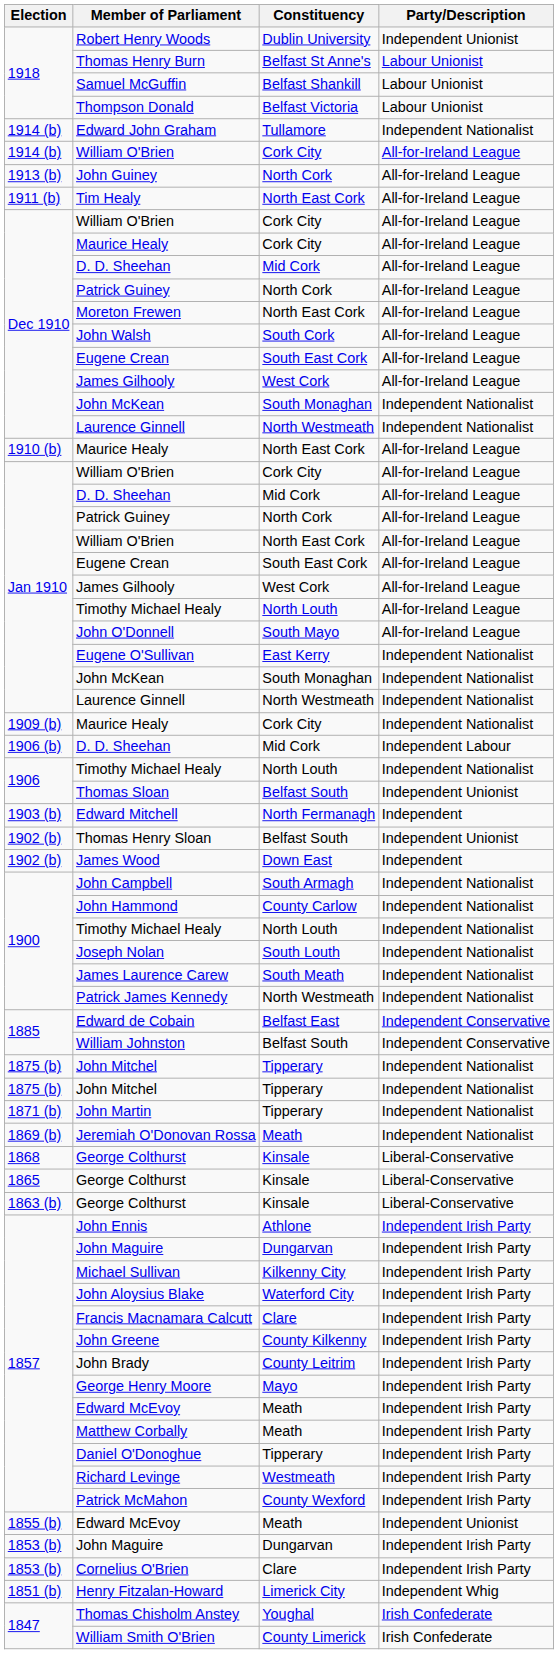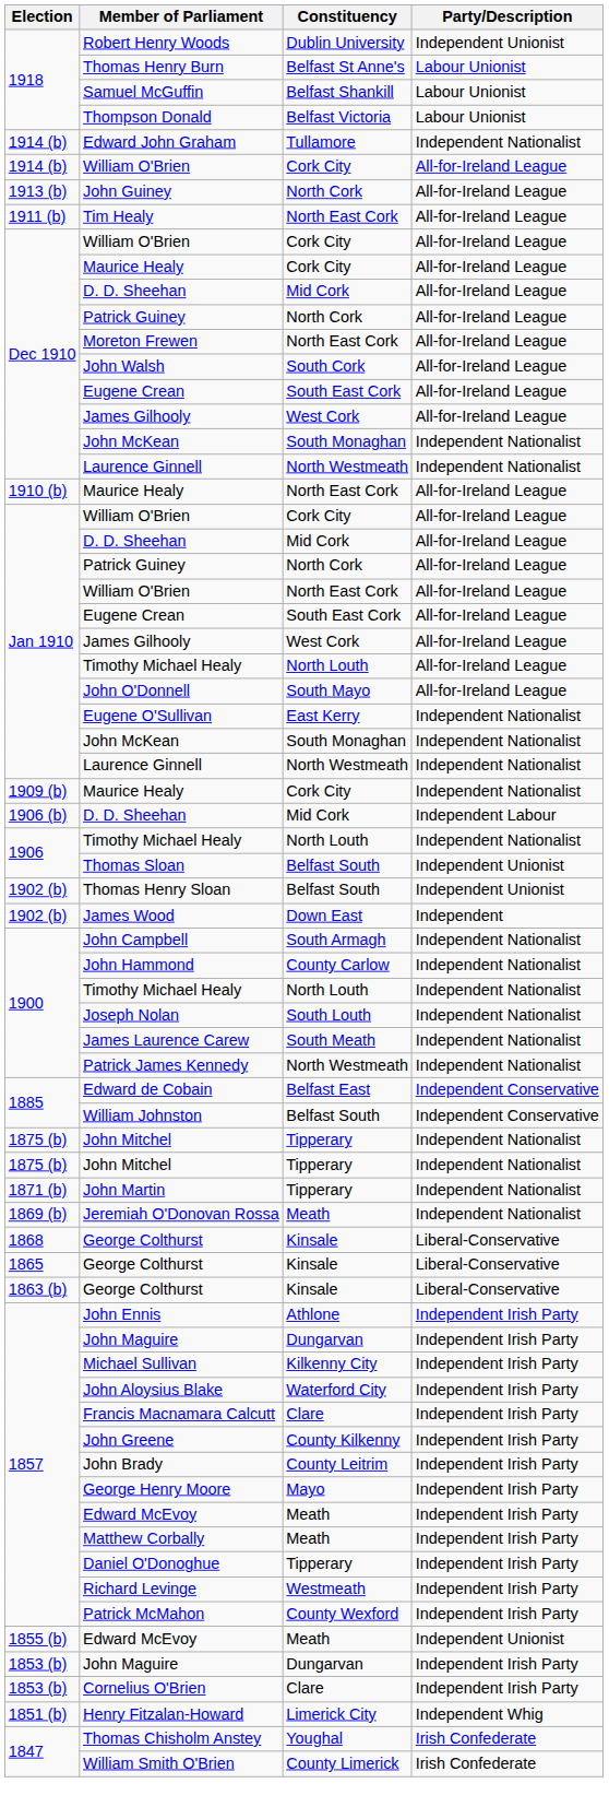 <table class="wikitable">
 <tr>
 <th>Election</th>
 <th>Member of Parliament</th>
 <th>Constituency</th>
 <th>Party/Description</th>
 </tr>
 <tr>
 <td rowspan="4"><a href='#'>1918</a></td>
 <td><a href='#'>Robert Henry Woods</a></td>
 <td><a href='#'>Dublin University</a></td>
 <td>Independent Unionist</td>
 </tr>
 <tr>
 <td><a href='#'>Thomas Henry Burn</a></td>
 <td><a href='#'>Belfast St Anne's</a></td>
 <td><a href='#'>Labour Unionist</a></td>
 </tr>
 <tr>
 <td><a href='#'>Samuel McGuffin</a></td>
 <td><a href='#'>Belfast Shankill</a></td>
 <td>Labour Unionist</td>
 </tr>
 <tr>
 <td><a href='#'>Thompson Donald</a></td>
 <td><a href='#'>Belfast Victoria</a></td>
 <td>Labour Unionist</td>
 </tr>
 <tr>
 <td><a href='#'>1914 (b)</a></td>
 <td><a href='#'>Edward John Graham</a></td>
 <td><a href='#'>Tullamore</a></td>
 <td>Independent Nationalist</td>
 </tr>
 <tr>
 <td><a href='#'>1914 (b)</a></td>
 <td><a href='#'>William O'Brien</a></td>
 <td><a href='#'>Cork City</a></td>
 <td><a href='#'>All-for-Ireland League</a></td>
 </tr>
 <tr>
 <td><a href='#'>1913 (b)</a></td>
 <td><a href='#'>John Guiney</a></td>
 <td><a href='#'>North Cork</a></td>
 <td>All-for-Ireland League</td>
 </tr>
 <tr>
 <td><a href='#'>1911 (b)</a></td>
 <td><a href='#'>Tim Healy</a></td>
 <td><a href='#'>North East Cork</a></td>
 <td>All-for-Ireland League</td>
 </tr>
 <tr>
 <td rowspan=10><a href='#'>Dec 1910</a></td>
 <td>William O'Brien</td>
 <td>Cork City</td>
 <td>All-for-Ireland League</td>
 </tr>
 <tr>
 <td><a href='#'>Maurice Healy</a></td>
 <td>Cork City</td>
 <td>All-for-Ireland League</td>
 </tr>
 <tr>
 <td><a href='#'>D. D. Sheehan</a></td>
 <td><a href='#'>Mid Cork</a></td>
 <td>All-for-Ireland League</td>
 </tr>
 <tr>
 <td><a href='#'>Patrick Guiney</a></td>
 <td>North Cork</td>
 <td>All-for-Ireland League</td>
 </tr>
 <tr>
 <td><a href='#'>Moreton Frewen</a></td>
 <td>North East Cork</td>
 <td>All-for-Ireland League</td>
 </tr>
 <tr>
 <td><a href='#'>John Walsh</a></td>
 <td><a href='#'>South Cork</a></td>
 <td>All-for-Ireland League</td>
 </tr>
 <tr>
 <td><a href='#'>Eugene Crean</a></td>
 <td><a href='#'>South East Cork</a></td>
 <td>All-for-Ireland League</td>
 </tr>
 <tr>
 <td><a href='#'>James Gilhooly</a></td>
 <td><a href='#'>West Cork</a></td>
 <td>All-for-Ireland League</td>
 </tr>
 <tr>
 <td><a href='#'>John McKean</a></td>
 <td><a href='#'>South Monaghan</a></td>
 <td>Independent Nationalist</td>
 </tr>
 <tr>
 <td><a href='#'>Laurence Ginnell</a></td>
 <td><a href='#'>North Westmeath</a></td>
 <td>Independent Nationalist</td>
 </tr>
 <tr>
 <td><a href='#'>1910 (b)</a></td>
 <td>Maurice Healy</td>
 <td>North East Cork</td>
 <td>All-for-Ireland League</td>
 </tr>
 <tr>
 <td rowspan=11><a href='#'>Jan 1910</a></td>
 <td>William O'Brien</td>
 <td>Cork City</td>
 <td>All-for-Ireland League</td>
 </tr>
 <tr>
 <td><a href='#'>D. D. Sheehan</a></td>
 <td>Mid Cork</td>
 <td>All-for-Ireland League</td>
 </tr>
 <tr>
 <td>Patrick Guiney</td>
 <td>North Cork</td>
 <td>All-for-Ireland League</td>
 </tr>
 <tr>
 <td>William O'Brien</td>
 <td>North East Cork</td>
 <td>All-for-Ireland League</td>
 </tr>
 <tr>
 <td>Eugene Crean</td>
 <td>South East Cork</td>
 <td>All-for-Ireland League</td>
 </tr>
 <tr>
 <td>James Gilhooly</td>
 <td>West Cork</td>
 <td>All-for-Ireland League</td>
 </tr>
 <tr>
 <td>Timothy Michael Healy</td>
 <td><a href='#'>North Louth</a></td>
 <td>All-for-Ireland League</td>
 </tr>
 <tr>
 <td><a href='#'>John O'Donnell</a></td>
 <td><a href='#'>South Mayo</a></td>
 <td>All-for-Ireland League</td>
 </tr>
 <tr>
 <td><a href='#'>Eugene O'Sullivan</a></td>
 <td><a href='#'>East Kerry</a></td>
 <td>Independent Nationalist</td>
 </tr>
 <tr>
 <td>John McKean</td>
 <td>South Monaghan</td>
 <td>Independent Nationalist</td>
 </tr>
 <tr>
 <td>Laurence Ginnell</td>
 <td>North Westmeath</td>
 <td>Independent Nationalist</td>
 </tr>
 <tr>
 <td><a href='#'>1909 (b)</a></td>
 <td>Maurice Healy</td>
 <td>Cork City</td>
 <td>Independent Nationalist</td>
 </tr>
 <tr>
 <td><a href='#'>1906 (b)</a></td>
 <td><a href='#'>D. D. Sheehan</a></td>
 <td>Mid Cork</td>
 <td>Independent Labour</td>
 </tr>
 <tr>
 <td rowspan="2"><a href='#'>1906</a></td>
 <td>Timothy Michael Healy</td>
 <td>North Louth</td>
 <td>Independent Nationalist</td>
 </tr>
 <tr>
 <td><a href='#'>Thomas Sloan</a></td>
 <td><a href='#'>Belfast South</a></td>
 <td>Independent Unionist</td>
-</tr>
-<tr>
-<td><a href='#'>1903 (b)</a></td>
-<td><a href='#'>Edward Mitchell</a></td>
-<td><a href='#'>North Fermanagh</a></td>
-<td>Independent</td>
 </tr>
 <tr>
 <td><a href='#'>1902 (b)</a></td>
 <td>Thomas Henry Sloan</td>
 <td>Belfast South</td>
 <td>Independent Unionist</td>
 </tr>
 <tr>
 <td><a href='#'>1902 (b)</a></td>
 <td><a href='#'>James Wood</a></td>
 <td><a href='#'>Down East</a></td>
 <td>Independent</td>
 </tr>
 <tr>
 <td rowspan=6><a href='#'>1900</a></td>
 <td><a href='#'>John Campbell</a></td>
 <td><a href='#'>South Armagh</a></td>
 <td>Independent Nationalist</td>
 </tr>
 <tr>
 <td><a href='#'>John Hammond</a></td>
 <td><a href='#'>County Carlow</a></td>
 <td>Independent Nationalist</td>
 </tr>
 <tr>
 <td>Timothy Michael Healy</td>
 <td>North Louth</td>
 <td>Independent Nationalist</td>
 </tr>
 <tr>
 <td><a href='#'>Joseph Nolan</a></td>
 <td><a href='#'>South Louth</a></td>
 <td>Independent Nationalist</td>
 </tr>
 <tr>
 <td><a href='#'>James Laurence Carew</a></td>
 <td><a href='#'>South Meath</a></td>
 <td>Independent Nationalist</td>
 </tr>
 <tr>
 <td><a href='#'>Patrick James Kennedy</a></td>
 <td>North Westmeath</td>
 <td>Independent Nationalist</td>
 </tr>
 <tr>
 <td rowspan=2><a href='#'>1885</a></td>
 <td><a href='#'>Edward de Cobain</a></td>
 <td><a href='#'>Belfast East</a></td>
 <td><a href='#'>Independent Conservative</a></td>
 </tr>
 <tr>
 <td><a href='#'>William Johnston</a></td>
 <td>Belfast South</td>
 <td>Independent Conservative</td>
 </tr>
 <tr>
 <td><a href='#'>1875 (b)</a></td>
 <td><a href='#'>John Mitchel</a></td>
 <td><a href='#'>Tipperary</a></td>
 <td>Independent Nationalist</td>
 </tr>
 <tr>
 <td><a href='#'>1875 (b)</a></td>
 <td>John Mitchel</td>
 <td>Tipperary</td>
 <td>Independent Nationalist</td>
 </tr>
 <tr>
 <td><a href='#'>1871 (b)</a></td>
 <td><a href='#'>John Martin</a></td>
 <td>Tipperary</td>
 <td>Independent Nationalist</td>
 </tr>
 <tr>
 <td><a href='#'>1869 (b)</a></td>
 <td><a href='#'>Jeremiah O'Donovan Rossa</a></td>
 <td><a href='#'>Meath</a></td>
 <td>Independent Nationalist</td>
 </tr>
 <tr>
 <td><a href='#'>1868</a></td>
 <td><a href='#'>George Colthurst</a></td>
 <td><a href='#'>Kinsale</a></td>
 <td>Liberal-Conservative</td>
 </tr>
 <tr>
 <td><a href='#'>1865</a></td>
 <td>George Colthurst</td>
 <td>Kinsale</td>
 <td>Liberal-Conservative</td>
 </tr>
 <tr>
 <td><a href='#'>1863 (b)</a></td>
 <td>George Colthurst</td>
 <td>Kinsale</td>
 <td>Liberal-Conservative</td>
 </tr>
 <tr>
 <td rowspan=13><a href='#'>1857</a></td>
 <td><a href='#'>John Ennis</a></td>
 <td><a href='#'>Athlone</a></td>
 <td><a href='#'>Independent Irish Party</a></td>
 </tr>
 <tr>
 <td><a href='#'>John Maguire</a></td>
 <td><a href='#'>Dungarvan</a></td>
 <td>Independent Irish Party</td>
 </tr>
 <tr>
 <td><a href='#'>Michael Sullivan</a></td>
 <td><a href='#'>Kilkenny City</a></td>
 <td>Independent Irish Party</td>
 </tr>
 <tr>
 <td><a href='#'>John Aloysius Blake</a></td>
 <td><a href='#'>Waterford City</a></td>
 <td>Independent Irish Party</td>
 </tr>
 <tr>
 <td><a href='#'>Francis Macnamara Calcutt</a></td>
 <td><a href='#'>Clare</a></td>
 <td>Independent Irish Party</td>
 </tr>
 <tr>
 <td><a href='#'>John Greene</a></td>
 <td><a href='#'>County Kilkenny</a></td>
 <td>Independent Irish Party</td>
 </tr>
 <tr>
 <td>John Brady</td>
 <td><a href='#'>County Leitrim</a></td>
 <td>Independent Irish Party</td>
 </tr>
 <tr>
 <td><a href='#'>George Henry Moore</a></td>
 <td><a href='#'>Mayo</a></td>
 <td>Independent Irish Party</td>
 </tr>
 <tr>
 <td><a href='#'>Edward McEvoy</a></td>
 <td>Meath</td>
 <td>Independent Irish Party</td>
 </tr>
 <tr>
 <td><a href='#'>Matthew Corbally</a></td>
 <td>Meath</td>
 <td>Independent Irish Party</td>
 </tr>
 <tr>
 <td><a href='#'>Daniel O'Donoghue</a></td>
 <td>Tipperary</td>
 <td>Independent Irish Party</td>
 </tr>
 <tr>
 <td><a href='#'>Richard Levinge</a></td>
 <td><a href='#'>Westmeath</a></td>
 <td>Independent Irish Party</td>
 </tr>
 <tr>
 <td><a href='#'>Patrick McMahon</a></td>
 <td><a href='#'>County Wexford</a></td>
 <td>Independent Irish Party</td>
 </tr>
 <tr>
 <td><a href='#'>1855 (b)</a></td>
 <td>Edward McEvoy</td>
 <td>Meath</td>
 <td>Independent Unionist</td>
 </tr>
 <tr>
 <td><a href='#'>1853 (b)</a></td>
 <td>John Maguire</td>
 <td>Dungarvan</td>
 <td>Independent Irish Party</td>
 </tr>
 <tr>
 <td><a href='#'>1853 (b)</a></td>
 <td><a href='#'>Cornelius O'Brien</a></td>
 <td>Clare</td>
 <td>Independent Irish Party</td>
 </tr>
 <tr>
 <td><a href='#'>1851 (b)</a></td>
 <td><a href='#'>Henry Fitzalan-Howard</a></td>
 <td><a href='#'>Limerick City</a></td>
 <td>Independent Whig</td>
 </tr>
 <tr>
 <td rowspan=2><a href='#'>1847</a></td>
 <td><a href='#'>Thomas Chisholm Anstey</a></td>
 <td><a href='#'>Youghal</a></td>
 <td><a href='#'>Irish Confederate</a></td>
 </tr>
 <tr>
 <td><a href='#'>William Smith O'Brien</a></td>
 <td><a href='#'>County Limerick</a></td>
 <td>Irish Confederate</td>
 </tr>
 </table>
